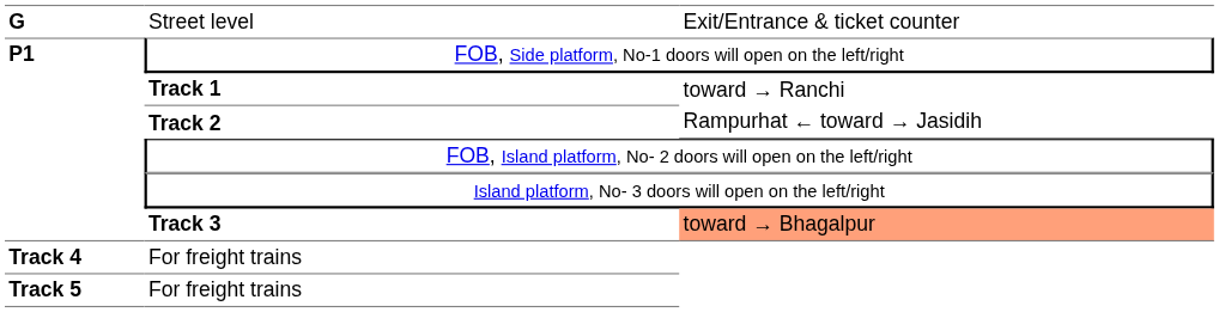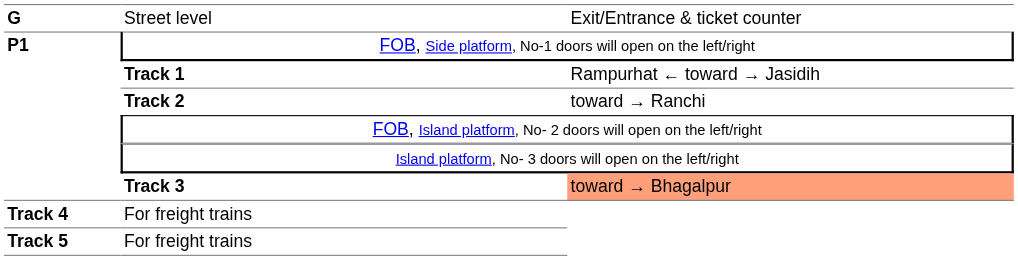 <table border=0 cellspacing=0 cellpadding=3>
 <tr>
 <td style="border-top:solid 1px gray;" width=50 valign=top><strong>G</strong></td>
 <td style="border-top:solid 1px gray;" width=100 valign=top>Street level</td>
 <td style="border-top:solid 1px gray;" width=400 valign=top>Exit/Entrance & ticket counter</td>
 </tr>
 <tr>
 <td style="border-top:solid 1px gray;border-bottom:solid 1px gray;" width=50 rowspan=6 valign=top><strong>P1</strong></td>
 <td style="border-top:solid 1px gray;border-right:solid 2px black;border-left:solid 2px black;border-bottom:solid 2px black;text-align:center;" colspan=2><a href='#'>FOB</a>, <small><a href='#'>Side platform</a>, No-1 doors will open on the left/right</small></td>
 </tr>
 <tr>
 <td style="border-bottom:solid 1px gray;" width=100><strong>Track 1</strong></td>
-<td>  toward → Ranchi</td>
+<td style="border-bottom:solid 1px gray;" width=400>Rampurhat ← toward → Jasidih</td>
 </tr>
 <tr>
 <td><strong>Track 2</strong></td>
-<td style="border-bottom:solid 1px gray;" width=400>Rampurhat ← toward → Jasidih</td>
+<td>  toward → Ranchi</td>
 </tr>
 <tr>
 <td style="border-top:solid 1px black;border-right:solid 2px black;border-left:solid 2px black;border-bottom:solid 1px gray;text-align:center;" colspan=2><a href='#'>FOB</a>, <small><a href='#'>Island platform</a>, No- 2 doors will open on the left/right </small></td>
 </tr>
 <tr>
 <td style="border-top:solid 1px gray;border-right:solid 2px black;border-left:solid 2px black;border-bottom:solid 2px black;text-align:center;" colspan=2><small><a href='#'>Island platform</a>, No- 3 doors will open on the left/right</small></td>
 </tr>
 <tr>
 <td style="border-bottom:solid 1px gray;" width=100><strong>Track 3</strong></td>
 <td style="background: lightsalmon; border-bottom:solid 1px gray;" width=400>toward → Bhagalpur</td>
 </tr>
 <tr>
 <td style="border-bottom:solid 1px gray;" width=100><strong>Track 4</strong></td>
 <td style="border-bottom:solid 1px gray;" width=400>For freight trains</td>
 </tr>
 <tr>
 <td style="border-bottom:solid 1px gray;" width=100><strong>Track 5</strong></td>
 <td style="border-bottom:solid 1px gray;" width=400>For freight trains</td>
 </tr>
 </table>
